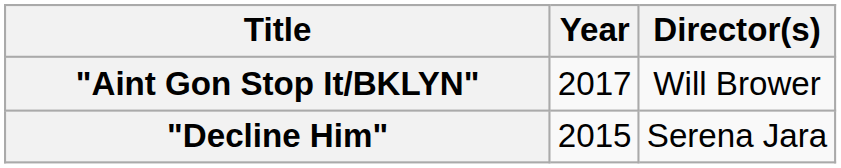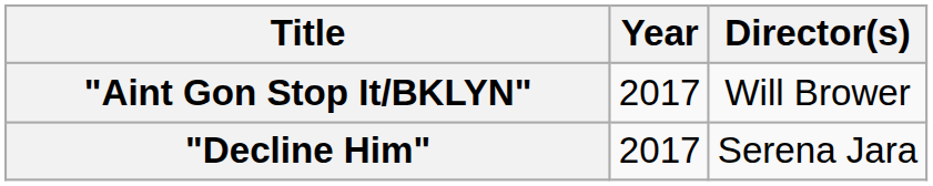 <table class="wikitable plainrowheaders" style="text-align:center;">
 <tr>
 <th scope="col" style="width:16em;">Title</th>
 <th scope="col">Year</th>
 <th scope="col">Director(s)</th>
 </tr>
 <tr>
 <th scope="row">"Aint Gon Stop It/BKLYN"</th>
 <td rowspan="1">2017</td>
 <td>Will Brower</td>
 </tr>
 <tr>
 <th scope="row">"Decline Him"</th>
-<td rowspan="1">2015</td>
+<td rowspan="1">2017</td>
 <td>Serena Jara</td>
 </tr>
 </table>
